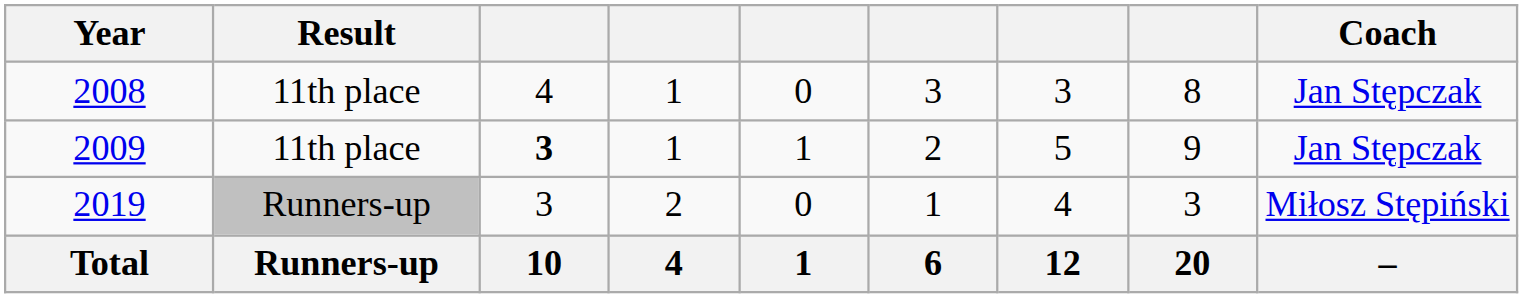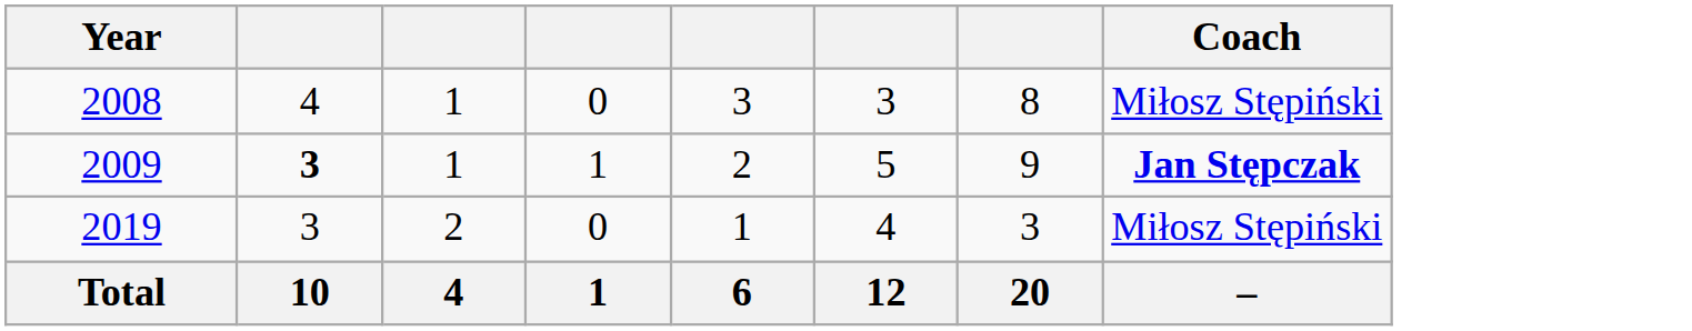 <table class="wikitable" style="text-align:center; ">
 <tr>
 <th width=85>Year</th>
-<th width=110>Result</th>
 <th width=50></th>
 <th width=50></th>
 <th width=50></th>
 <th width=50></th>
 <th width=50></th>
 <th width=50></th>
 <th>Coach</th>
 </tr>
 <tr>
 <td><a href='#'>2008</a></td>
-<td>11th place</td>
 <td>4</td>
 <td>1</td>
 <td>0</td>
 <td>3</td>
 <td>3</td>
 <td>8</td>
-<td><a href='#'>Jan Stępczak</a></td>
+<td><a href='#'>Miłosz Stępiński</a></td>
 </tr>
 <tr>
 <td><a href='#'>2009</a></td>
-<td>11th place</td>
 <td><strong>3</strong></td>
 <td>1</td>
 <td>1</td>
 <td>2</td>
 <td>5</td>
 <td>9</td>
-<td><a href='#'>Jan Stępczak</a></td>
+<td><strong><a href='#'>Jan Stępczak</a></strong></td>
 </tr>
 <tr>
 <td><a href='#'>2019</a></td>
-<td style="background:silver;">Runners-up</td>
 <td>3</td>
 <td>2</td>
 <td>0</td>
 <td>1</td>
 <td>4</td>
 <td>3</td>
 <td><a href='#'>Miłosz Stępiński</a></td>
 </tr>
 <tr>
 <th>Total</th>
-<th>Runners-up</th>
 <th>10</th>
 <th>4</th>
 <th>1</th>
 <th>6</th>
 <th>12</th>
 <th>20</th>
 <th>–</th>
 </tr>
 </table>
